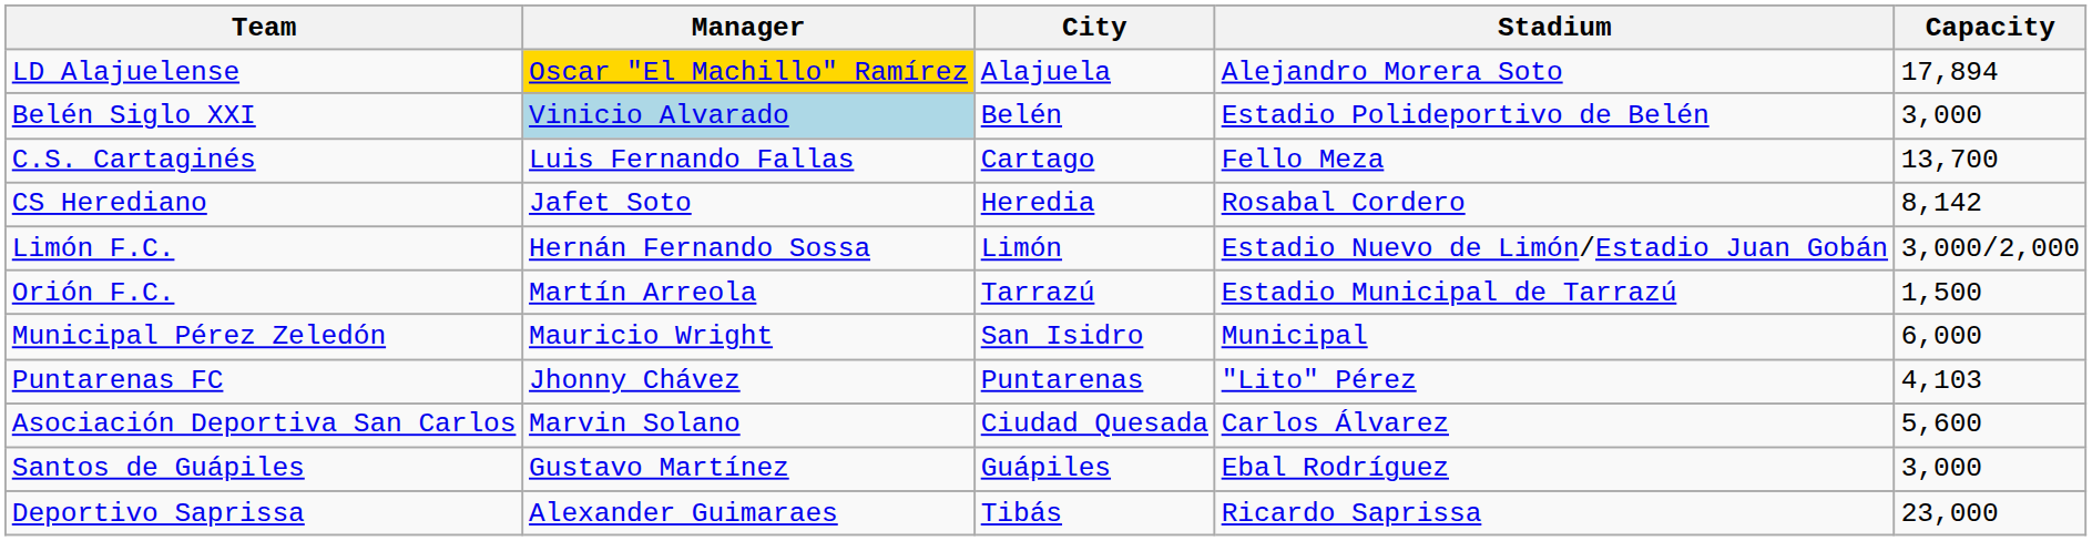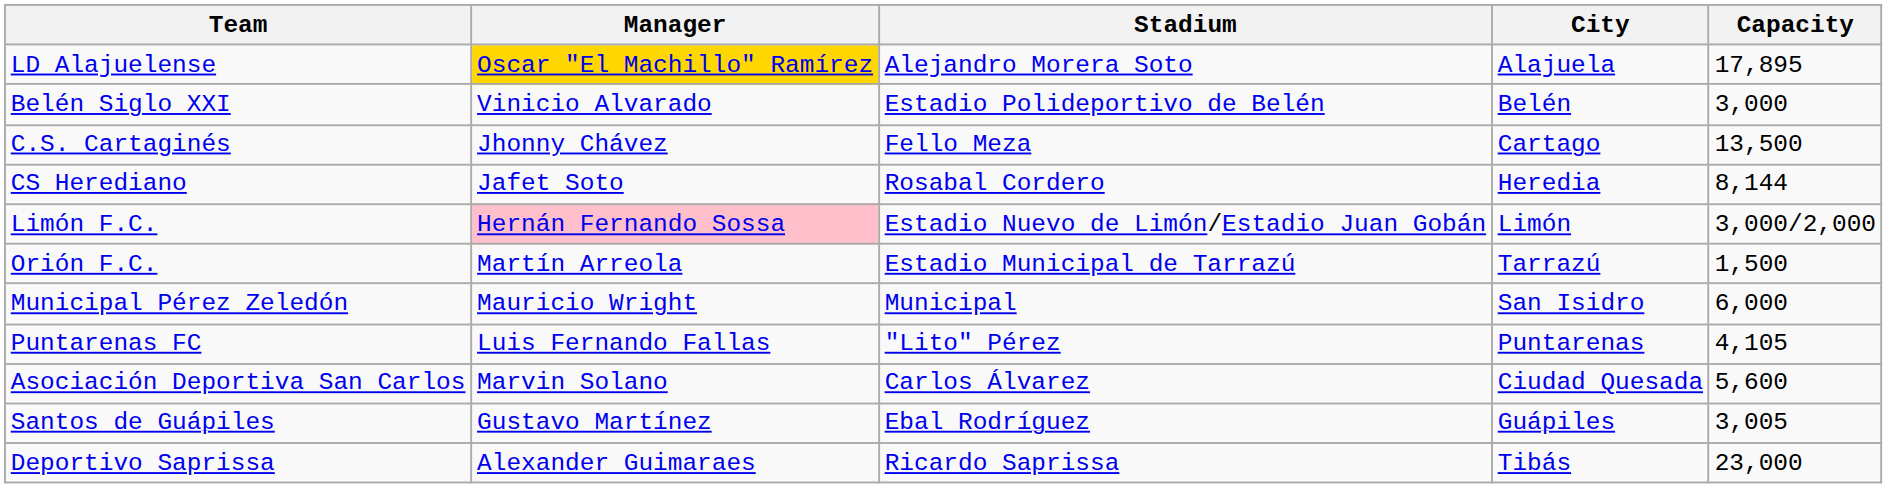 <table class="wikitable sortable">
 <tr>
 <th>Team</th>
 <th>Manager</th>
+<th>Stadium</th>
 <th>City</th>
-<th>Stadium</th>
 <th>Capacity</th>
 </tr>
 <tr>
 <td><a href='#'>LD Alajuelense</a></td>
 <td style="background: gold;"> <a href='#'>Oscar "El Machillo" Ramírez</a></td>
+<td><a href='#'>Alejandro Morera Soto</a></td>
 <td><a href='#'>Alajuela</a></td>
-<td><a href='#'>Alejandro Morera Soto</a></td>
-<td>17,894</td>
+<td>17,895</td>
 </tr>
 <tr>
 <td><a href='#'>Belén Siglo XXI</a></td>
-<td style="background: lightblue;"> <a href='#'>Vinicio Alvarado</a></td>
+<td> <a href='#'>Vinicio Alvarado</a></td>
+<td><a href='#'>Estadio Polideportivo de Belén</a></td>
 <td><a href='#'>Belén</a></td>
-<td><a href='#'>Estadio Polideportivo de Belén</a></td>
 <td>3,000</td>
 </tr>
 <tr>
 <td><a href='#'>C.S. Cartaginés</a></td>
-<td> <a href='#'>Luis Fernando Fallas</a></td>
+<td> <a href='#'>Jhonny Chávez</a></td>
+<td><a href='#'>Fello Meza</a></td>
 <td><a href='#'>Cartago</a></td>
-<td><a href='#'>Fello Meza</a></td>
-<td>13,700</td>
+<td>13,500</td>
 </tr>
 <tr>
 <td><a href='#'>CS Herediano</a></td>
 <td> <a href='#'>Jafet Soto</a></td>
+<td><a href='#'>Rosabal Cordero</a></td>
 <td><a href='#'>Heredia</a></td>
-<td><a href='#'>Rosabal Cordero</a></td>
-<td>8,142</td>
+<td>8,144</td>
 </tr>
 <tr>
 <td><a href='#'>Limón F.C.</a></td>
-<td> <a href='#'>Hernán Fernando Sossa</a></td>
+<td style="background: pink;"> <a href='#'>Hernán Fernando Sossa</a></td>
+<td><a href='#'>Estadio Nuevo de Limón</a>/<a href='#'>Estadio Juan Gobán</a></td>
 <td><a href='#'>Limón</a></td>
-<td><a href='#'>Estadio Nuevo de Limón</a>/<a href='#'>Estadio Juan Gobán</a></td>
 <td>3,000/2,000</td>
 </tr>
 <tr>
 <td><a href='#'>Orión F.C.</a></td>
 <td> <a href='#'>Martín Arreola</a></td>
+<td><a href='#'>Estadio Municipal de Tarrazú</a></td>
 <td><a href='#'>Tarrazú</a></td>
-<td><a href='#'>Estadio Municipal de Tarrazú</a></td>
 <td>1,500</td>
 </tr>
 <tr>
 <td><a href='#'>Municipal Pérez Zeledón</a></td>
 <td> <a href='#'>Mauricio Wright</a></td>
+<td><a href='#'>Municipal</a></td>
 <td><a href='#'>San Isidro</a></td>
-<td><a href='#'>Municipal</a></td>
 <td>6,000</td>
 </tr>
 <tr>
 <td><a href='#'>Puntarenas FC</a></td>
-<td> <a href='#'>Jhonny Chávez</a></td>
+<td> <a href='#'>Luis Fernando Fallas</a></td>
+<td><a href='#'>"Lito" Pérez</a></td>
 <td><a href='#'>Puntarenas</a></td>
-<td><a href='#'>"Lito" Pérez</a></td>
-<td>4,103</td>
+<td>4,105</td>
 </tr>
 <tr>
 <td><a href='#'>Asociación Deportiva San Carlos</a></td>
 <td> <a href='#'>Marvin Solano</a></td>
+<td><a href='#'>Carlos Álvarez</a></td>
 <td><a href='#'>Ciudad Quesada</a></td>
-<td><a href='#'>Carlos Álvarez</a></td>
 <td>5,600</td>
 </tr>
 <tr>
 <td><a href='#'>Santos de Guápiles</a></td>
 <td> <a href='#'>Gustavo Martínez</a></td>
+<td><a href='#'>Ebal Rodríguez</a></td>
 <td><a href='#'>Guápiles</a></td>
-<td><a href='#'>Ebal Rodríguez</a></td>
-<td>3,000</td>
+<td>3,005</td>
 </tr>
 <tr>
 <td><a href='#'>Deportivo Saprissa</a></td>
 <td> <a href='#'>Alexander Guimaraes</a></td>
+<td><a href='#'>Ricardo Saprissa</a></td>
 <td><a href='#'>Tibás</a></td>
-<td><a href='#'>Ricardo Saprissa</a></td>
 <td>23,000</td>
 </tr>
 </table>
